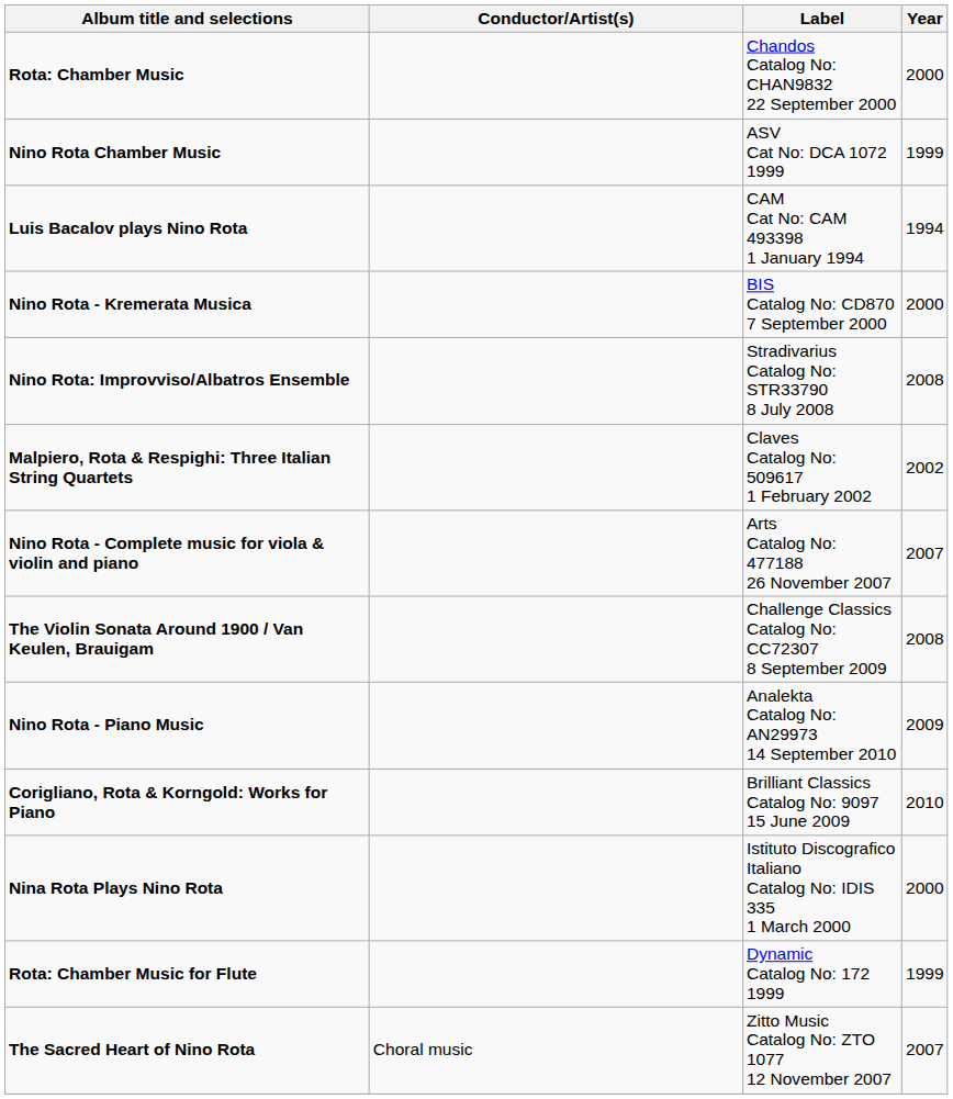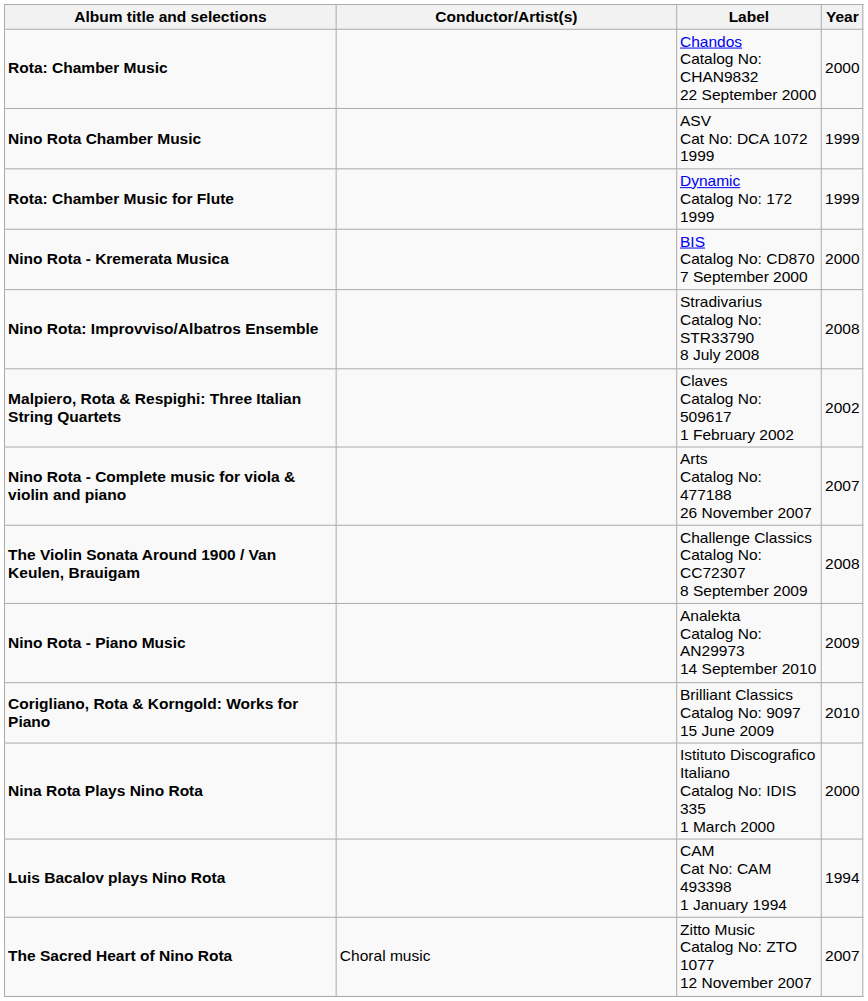 <table class="wikitable sortable" style="font-size:98%;">
 <tr>
 <th style="width:39%;">Album title and selections</th>
 <th style="width:40%;">Conductor/Artist(s)</th>
 <th style="width:17%;">Label</th>
 <th style="width:4%;">Year</th>
 </tr>
 <tr>
 <td><strong>Rota: Chamber Music</strong><br></td>
 <td></td>
 <td><a href='#'>Chandos</a><br>Catalog No: CHAN9832<br>22 September 2000</td>
 <td>2000</td>
 </tr>
 <tr>
 <td><strong>Nino Rota Chamber Music</strong><br></td>
 <td></td>
 <td>ASV<br>Cat No: DCA 1072<br>1999</td>
 <td>1999</td>
 </tr>
 <tr>
-<td><strong>Luis Bacalov plays Nino Rota</strong><br></td>
+<td><strong>Rota: Chamber Music for Flute</strong><br></td>
 <td></td>
-<td>CAM<br>Cat No: CAM 493398<br>1 January 1994</td>
-<td>1994</td>
+<td><a href='#'>Dynamic</a><br>Catalog No: 172<br>1999</td>
+<td>1999</td>
 </tr>
 <tr>
 <td><strong>Nino Rota - Kremerata Musica</strong><br></td>
 <td></td>
 <td><a href='#'>BIS</a><br>Catalog No: CD870<br>7 September 2000</td>
 <td>2000</td>
 </tr>
 <tr>
 <td><strong>Nino Rota: Improvviso/Albatros Ensemble</strong><br></td>
 <td></td>
 <td>Stradivarius<br>Catalog No: STR33790<br>8 July 2008</td>
 <td>2008</td>
 </tr>
 <tr>
 <td><strong>Malpiero, Rota & Respighi: Three Italian String Quartets</strong><br></td>
 <td></td>
 <td>Claves<br>Catalog No: 509617<br>1 February 2002</td>
 <td>2002</td>
 </tr>
 <tr>
 <td><strong>Nino Rota - Complete music for viola & violin and piano</strong><br></td>
 <td></td>
 <td>Arts<br>Catalog No: 477188<br>26 November 2007</td>
 <td>2007</td>
 </tr>
 <tr>
 <td><strong>The Violin Sonata Around 1900 / Van Keulen, Brauigam</strong><br></td>
 <td></td>
 <td>Challenge Classics<br>Catalog No: CC72307<br>8 September 2009</td>
 <td>2008</td>
 </tr>
 <tr>
 <td><strong>Nino Rota - Piano Music</strong><br></td>
 <td></td>
 <td>Analekta<br>Catalog No: AN29973<br>14 September 2010</td>
 <td>2009</td>
 </tr>
 <tr>
 <td><strong>Corigliano, Rota & Korngold: Works for Piano</strong><br></td>
 <td></td>
 <td>Brilliant Classics<br>Catalog No: 9097<br>15 June 2009</td>
 <td>2010</td>
 </tr>
 <tr>
 <td><strong>Nina Rota Plays Nino Rota</strong><br></td>
 <td></td>
 <td>Istituto Discografico Italiano<br>Catalog No: IDIS 335<br>1 March 2000</td>
 <td>2000</td>
 </tr>
 <tr>
-<td><strong>Rota: Chamber Music for Flute</strong><br></td>
+<td><strong>Luis Bacalov plays Nino Rota</strong><br></td>
 <td></td>
-<td><a href='#'>Dynamic</a><br>Catalog No: 172<br>1999</td>
-<td>1999</td>
+<td>CAM<br>Cat No: CAM 493398<br>1 January 1994</td>
+<td>1994</td>
 </tr>
 <tr>
 <td><strong>The Sacred Heart of Nino Rota</strong><br></td>
 <td>Choral music<br></td>
 <td>Zitto Music<br>Catalog No: ZTO 1077<br>12 November 2007</td>
 <td>2007</td>
 </tr>
 <tr>
 </tr>
 </table>
